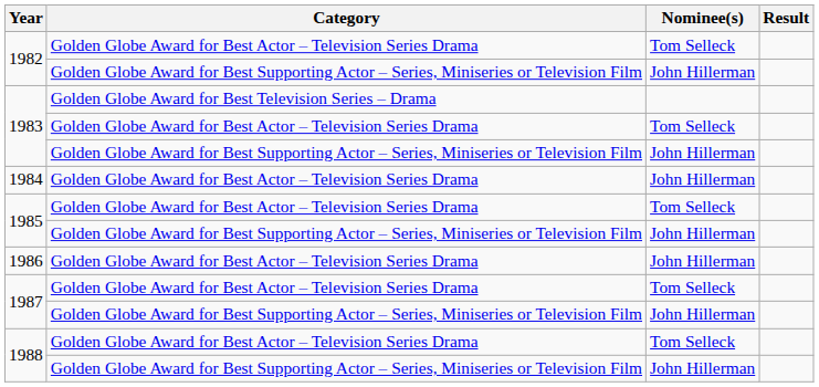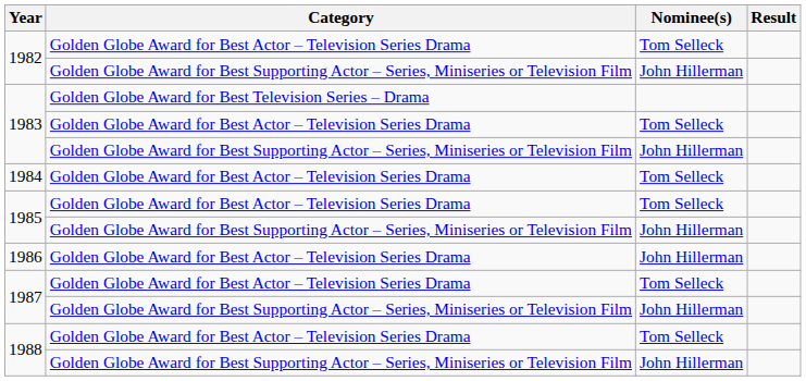 <table class="wikitable sortable">
 <tr>
 <th>Year</th>
 <th>Category</th>
 <th>Nominee(s)</th>
 <th>Result</th>
 </tr>
 <tr>
 <td rowspan=2>1982</td>
 <td><a href='#'>Golden Globe Award for Best Actor – Television Series Drama</a></td>
 <td><a href='#'>Tom Selleck</a></td>
 <td></td>
 </tr>
 <tr>
 <td><a href='#'>Golden Globe Award for Best Supporting Actor – Series, Miniseries or Television Film</a></td>
 <td><a href='#'>John Hillerman</a></td>
 <td></td>
 </tr>
 <tr>
 <td rowspan=3>1983</td>
 <td><a href='#'>Golden Globe Award for Best Television Series – Drama</a></td>
 <td></td>
 <td></td>
 </tr>
 <tr>
 <td><a href='#'>Golden Globe Award for Best Actor – Television Series Drama</a></td>
 <td><a href='#'>Tom Selleck</a></td>
 <td></td>
 </tr>
 <tr>
 <td><a href='#'>Golden Globe Award for Best Supporting Actor – Series, Miniseries or Television Film</a></td>
 <td><a href='#'>John Hillerman</a></td>
 <td></td>
 </tr>
 <tr>
 <td>1984</td>
 <td><a href='#'>Golden Globe Award for Best Actor – Television Series Drama</a></td>
-<td><a href='#'>John Hillerman</a></td>
+<td><a href='#'>Tom Selleck</a></td>
 <td></td>
 </tr>
 <tr>
 <td rowspan=2>1985</td>
 <td><a href='#'>Golden Globe Award for Best Actor – Television Series Drama</a></td>
 <td><a href='#'>Tom Selleck</a></td>
 <td></td>
 </tr>
 <tr>
 <td><a href='#'>Golden Globe Award for Best Supporting Actor – Series, Miniseries or Television Film</a></td>
 <td><a href='#'>John Hillerman</a></td>
 <td></td>
 </tr>
 <tr>
 <td>1986</td>
 <td><a href='#'>Golden Globe Award for Best Actor – Television Series Drama</a></td>
 <td><a href='#'>John Hillerman</a></td>
 <td></td>
 </tr>
 <tr>
 <td rowspan=2>1987</td>
 <td><a href='#'>Golden Globe Award for Best Actor – Television Series Drama</a></td>
 <td><a href='#'>Tom Selleck</a></td>
 <td></td>
 </tr>
 <tr>
 <td><a href='#'>Golden Globe Award for Best Supporting Actor – Series, Miniseries or Television Film</a></td>
 <td><a href='#'>John Hillerman</a></td>
 <td></td>
 </tr>
 <tr>
 <td rowspan=2>1988</td>
 <td><a href='#'>Golden Globe Award for Best Actor – Television Series Drama</a></td>
 <td><a href='#'>Tom Selleck</a></td>
 <td></td>
 </tr>
 <tr>
 <td><a href='#'>Golden Globe Award for Best Supporting Actor – Series, Miniseries or Television Film</a></td>
 <td><a href='#'>John Hillerman</a></td>
 <td></td>
 </tr>
 </table>
